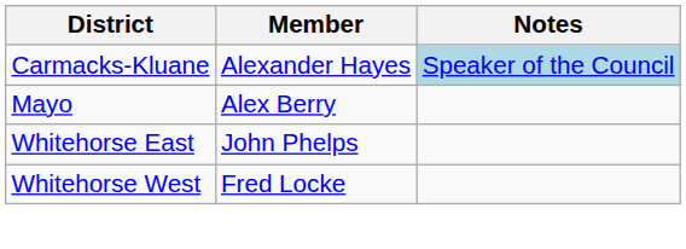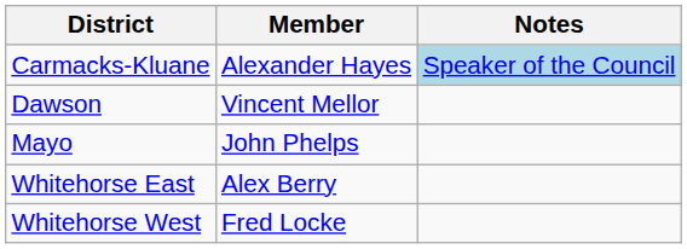 <table class=wikitable>
 <tr>
 <th>District</th>
 <th>Member</th>
 <th>Notes</th>
 </tr>
 <tr>
 <td><a href='#'>Carmacks-Kluane</a></td>
 <td><a href='#'>Alexander Hayes</a></td>
 <td style="background: lightblue;"><a href='#'>Speaker of the Council</a></td>
 </tr>
 <tr>
+<td><a href='#'>Dawson</a></td>
+<td><a href='#'>Vincent Mellor</a></td>
+<td></td>
+</tr>
+<tr>
 <td><a href='#'>Mayo</a></td>
-<td><a href='#'>Alex Berry</a></td>
+<td><a href='#'>John Phelps</a></td>
 <td></td>
 </tr>
 <tr>
 <td><a href='#'>Whitehorse East</a></td>
-<td><a href='#'>John Phelps</a></td>
+<td><a href='#'>Alex Berry</a></td>
 <td></td>
 </tr>
 <tr>
 <td><a href='#'>Whitehorse West</a></td>
 <td><a href='#'>Fred Locke</a></td>
 <td></td>
 </tr>
 </table>
